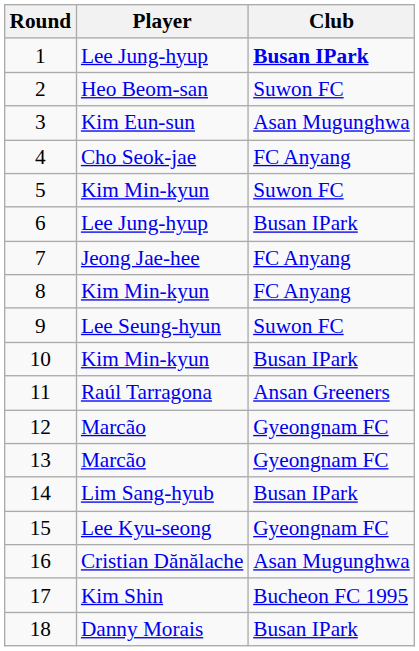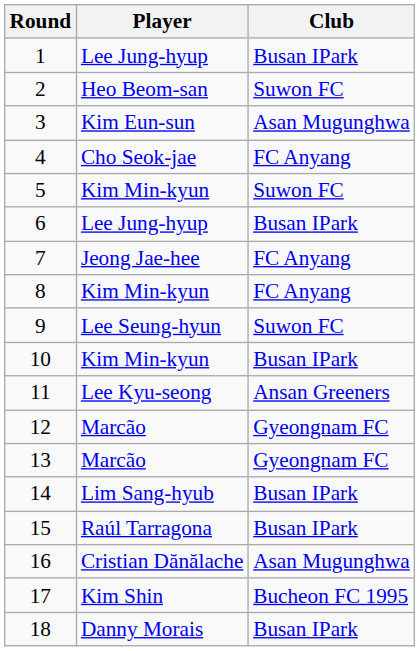 <table class="wikitable">
 <tr>
 <th>Round</th>
 <th>Player</th>
 <th>Club</th>
 </tr>
 <tr>
 <td align=center>1</td>
 <td> <a href='#'>Lee Jung-hyup</a></td>
-<td><strong><a href='#'>Busan IPark</a></strong></td>
+<td><a href='#'>Busan IPark</a></td>
 </tr>
 <tr>
 <td align=center>2</td>
 <td> <a href='#'>Heo Beom-san</a></td>
 <td><a href='#'>Suwon FC</a></td>
 </tr>
 <tr>
 <td align=center>3</td>
 <td> <a href='#'>Kim Eun-sun</a></td>
 <td><a href='#'>Asan Mugunghwa</a></td>
 </tr>
 <tr>
 <td align=center>4</td>
 <td> <a href='#'>Cho Seok-jae</a></td>
 <td><a href='#'>FC Anyang</a></td>
 </tr>
 <tr>
 <td align=center>5</td>
 <td> <a href='#'>Kim Min-kyun</a></td>
 <td><a href='#'>Suwon FC</a></td>
 </tr>
 <tr>
 <td align=center>6</td>
 <td> <a href='#'>Lee Jung-hyup</a></td>
 <td><a href='#'>Busan IPark</a></td>
 </tr>
 <tr>
 <td align=center>7</td>
 <td> <a href='#'>Jeong Jae-hee</a></td>
 <td><a href='#'>FC Anyang</a></td>
 </tr>
 <tr>
 <td align=center>8</td>
 <td> <a href='#'>Kim Min-kyun</a></td>
 <td><a href='#'>FC Anyang</a></td>
 </tr>
 <tr>
 <td align=center>9</td>
 <td> <a href='#'>Lee Seung-hyun</a></td>
 <td><a href='#'>Suwon FC</a></td>
 </tr>
 <tr>
 <td align=center>10</td>
 <td> <a href='#'>Kim Min-kyun</a></td>
 <td><a href='#'>Busan IPark</a></td>
 </tr>
 <tr>
 <td align=center>11</td>
-<td> <a href='#'>Raúl Tarragona</a></td>
+<td> <a href='#'>Lee Kyu-seong</a></td>
 <td><a href='#'>Ansan Greeners</a></td>
 </tr>
 <tr>
 <td align=center>12</td>
 <td> <a href='#'>Marcão</a></td>
 <td><a href='#'>Gyeongnam FC</a></td>
 </tr>
 <tr>
 <td align=center>13</td>
 <td> <a href='#'>Marcão</a></td>
 <td><a href='#'>Gyeongnam FC</a></td>
 </tr>
 <tr>
 <td align=center>14</td>
 <td> <a href='#'>Lim Sang-hyub</a></td>
 <td><a href='#'>Busan IPark</a></td>
 </tr>
 <tr>
 <td align=center>15</td>
-<td> <a href='#'>Lee Kyu-seong</a></td>
-<td><a href='#'>Gyeongnam FC</a></td>
+<td> <a href='#'>Raúl Tarragona</a></td>
+<td><a href='#'>Busan IPark</a></td>
 </tr>
 <tr>
 <td align=center>16</td>
 <td> <a href='#'>Cristian Dănălache</a></td>
 <td><a href='#'>Asan Mugunghwa</a></td>
 </tr>
 <tr>
 <td align=center>17</td>
 <td> <a href='#'>Kim Shin</a></td>
 <td><a href='#'>Bucheon FC 1995</a></td>
 </tr>
 <tr>
 <td align=center>18</td>
 <td> <a href='#'>Danny Morais</a></td>
 <td><a href='#'>Busan IPark</a></td>
 </tr>
 </table>
